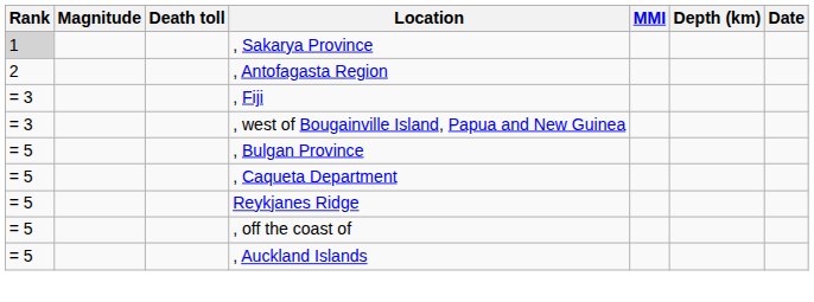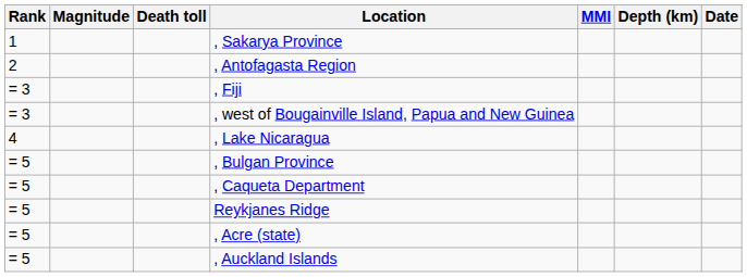 <table class="sortable wikitable" style="font-size:100%;">
 <tr>
 <th>Rank</th>
 <th>Magnitude</th>
 <th>Death toll</th>
 <th>Location</th>
 <th><a href='#'>MMI</a></th>
 <th>Depth (km)</th>
 <th>Date</th>
 </tr>
 <tr>
-<td style="background: lightgrey;">1</td>
+<td>1</td>
 <td></td>
 <td></td>
 <td>, <a href='#'>Sakarya Province</a></td>
 <td></td>
 <td></td>
 <td></td>
 </tr>
 <tr>
 <td>2</td>
 <td></td>
 <td></td>
 <td>, <a href='#'>Antofagasta Region</a></td>
 <td></td>
 <td></td>
 <td></td>
 </tr>
 <tr>
 <td>= 3</td>
 <td></td>
 <td></td>
 <td>, <a href='#'>Fiji</a></td>
 <td></td>
 <td></td>
 <td></td>
 </tr>
 <tr>
 <td>= 3</td>
 <td></td>
 <td></td>
 <td>, west of <a href='#'>Bougainville Island</a>, <a href='#'>Papua and New Guinea</a></td>
 <td></td>
 <td></td>
 <td></td>
 </tr>
 <tr>
+<td>4</td>
+<td></td>
+<td></td>
+<td>, <a href='#'>Lake Nicaragua</a></td>
+<td></td>
+<td></td>
+<td></td>
+</tr>
+<tr>
 <td>= 5</td>
 <td></td>
 <td></td>
 <td>, <a href='#'>Bulgan Province</a></td>
 <td></td>
 <td></td>
 <td></td>
 </tr>
 <tr>
 <td>= 5</td>
 <td></td>
 <td></td>
 <td>, <a href='#'>Caqueta Department</a></td>
 <td></td>
 <td></td>
 <td></td>
 </tr>
 <tr>
 <td>= 5</td>
 <td></td>
 <td></td>
 <td><a href='#'>Reykjanes Ridge</a></td>
 <td></td>
 <td></td>
 <td></td>
 </tr>
 <tr>
 <td>= 5</td>
 <td></td>
 <td></td>
-<td>, off the coast of</td>
+<td>, <a href='#'>Acre (state)</a></td>
 <td></td>
 <td></td>
 <td></td>
 </tr>
 <tr>
 <td>= 5</td>
 <td></td>
 <td></td>
 <td>, <a href='#'>Auckland Islands</a></td>
 <td></td>
 <td></td>
 <td></td>
 </tr>
 </table>
